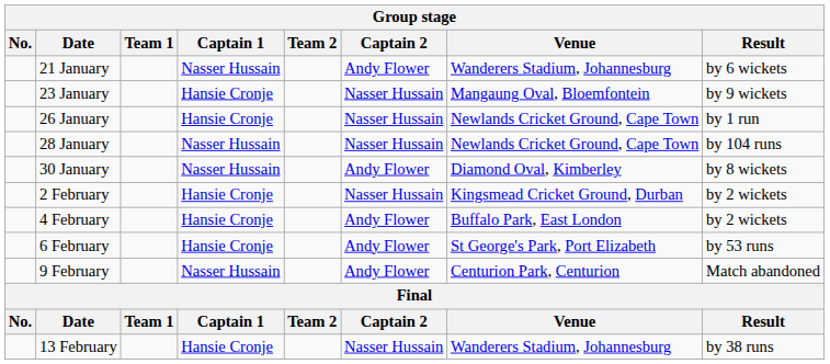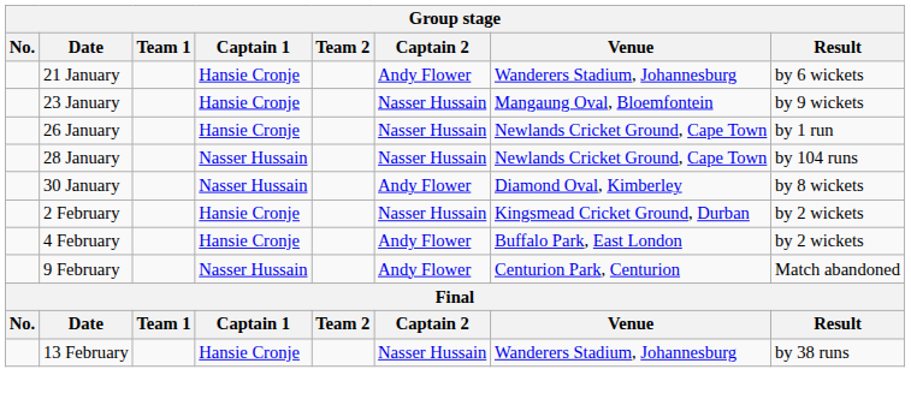 <table class="wikitable">
 <tr>
 <th colspan="8">Group stage</th>
 </tr>
 <tr>
 <th>No.</th>
 <th>Date</th>
 <th>Team 1</th>
 <th>Captain 1</th>
 <th>Team 2</th>
 <th>Captain 2</th>
 <th>Venue</th>
 <th>Result</th>
 </tr>
 <tr>
 <td></td>
 <td>21 January</td>
 <td></td>
-<td><a href='#'>Nasser Hussain</a></td>
+<td><a href='#'>Hansie Cronje</a></td>
 <td></td>
 <td><a href='#'>Andy Flower</a></td>
 <td><a href='#'>Wanderers Stadium</a>, <a href='#'>Johannesburg</a></td>
 <td> by 6 wickets</td>
 </tr>
 <tr>
 <td></td>
 <td>23 January</td>
 <td></td>
 <td><a href='#'>Hansie Cronje</a></td>
 <td></td>
 <td><a href='#'>Nasser Hussain</a></td>
 <td><a href='#'>Mangaung Oval</a>, <a href='#'>Bloemfontein</a></td>
 <td> by 9 wickets</td>
 </tr>
 <tr>
 <td></td>
 <td>26 January</td>
 <td></td>
 <td><a href='#'>Hansie Cronje</a></td>
 <td></td>
 <td><a href='#'>Nasser Hussain</a></td>
 <td><a href='#'>Newlands Cricket Ground</a>, <a href='#'>Cape Town</a></td>
 <td> by 1 run</td>
 </tr>
 <tr>
 <td></td>
 <td>28 January</td>
 <td></td>
 <td><a href='#'>Nasser Hussain</a></td>
 <td></td>
 <td><a href='#'>Nasser Hussain</a></td>
 <td><a href='#'>Newlands Cricket Ground</a>, <a href='#'>Cape Town</a></td>
 <td> by 104 runs</td>
 </tr>
 <tr>
 <td></td>
 <td>30 January</td>
 <td></td>
 <td><a href='#'>Nasser Hussain</a></td>
 <td></td>
 <td><a href='#'>Andy Flower</a></td>
 <td><a href='#'>Diamond Oval</a>, <a href='#'>Kimberley</a></td>
 <td> by 8 wickets</td>
 </tr>
 <tr>
 <td></td>
 <td>2 February</td>
 <td></td>
 <td><a href='#'>Hansie Cronje</a></td>
 <td></td>
 <td><a href='#'>Nasser Hussain</a></td>
 <td><a href='#'>Kingsmead Cricket Ground</a>, <a href='#'>Durban</a></td>
 <td> by 2 wickets</td>
 </tr>
 <tr>
 <td></td>
 <td>4 February</td>
 <td></td>
 <td><a href='#'>Hansie Cronje</a></td>
 <td></td>
 <td><a href='#'>Andy Flower</a></td>
 <td><a href='#'>Buffalo Park</a>, <a href='#'>East London</a></td>
 <td> by 2 wickets</td>
 </tr>
 <tr>
 <td></td>
-<td>6 February</td>
-<td></td>
-<td><a href='#'>Hansie Cronje</a></td>
-<td></td>
-<td><a href='#'>Andy Flower</a></td>
-<td><a href='#'>St George's Park</a>, <a href='#'>Port Elizabeth</a></td>
-<td> by 53 runs</td>
-</tr>
-<tr>
-<td></td>
 <td>9 February</td>
 <td></td>
 <td><a href='#'>Nasser Hussain</a></td>
 <td></td>
 <td><a href='#'>Andy Flower</a></td>
 <td><a href='#'>Centurion Park</a>, <a href='#'>Centurion</a></td>
 <td>Match abandoned</td>
 </tr>
 <tr>
 <th colspan="8">Final</th>
 </tr>
 <tr>
 <th>No.</th>
 <th>Date</th>
 <th>Team 1</th>
 <th>Captain 1</th>
 <th>Team 2</th>
 <th>Captain 2</th>
 <th>Venue</th>
 <th>Result</th>
 </tr>
 <tr>
 <td></td>
 <td>13 February</td>
 <td></td>
 <td><a href='#'>Hansie Cronje</a></td>
 <td></td>
 <td><a href='#'>Nasser Hussain</a></td>
 <td><a href='#'>Wanderers Stadium</a>, <a href='#'>Johannesburg</a></td>
 <td> by 38 runs</td>
 </tr>
 </table>
